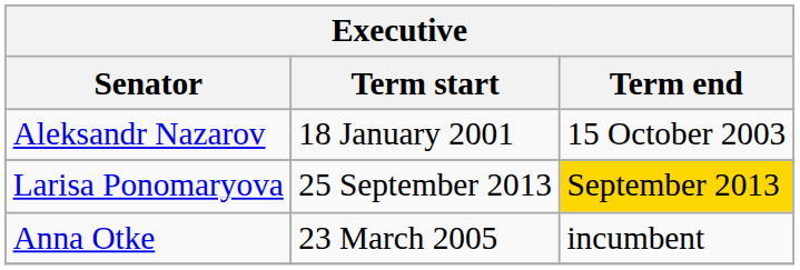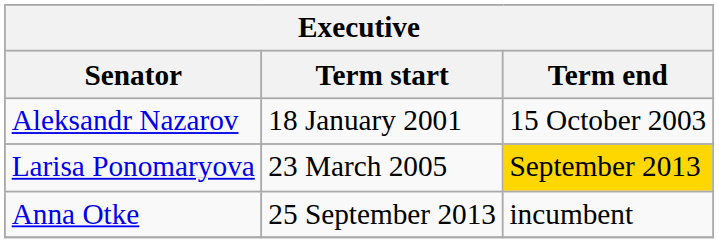 <table class="wikitable sortable">
 <tr>
 <th colspan=3>Executive</th>
 </tr>
 <tr>
 <th>Senator</th>
 <th>Term start</th>
 <th>Term end</th>
 </tr>
 <tr>
 <td><a href='#'>Aleksandr Nazarov</a></td>
 <td>18 January 2001</td>
 <td>15 October 2003</td>
 </tr>
 <tr>
 <td><a href='#'>Larisa Ponomaryova</a></td>
-<td>25 September 2013</td>
+<td>23 March 2005</td>
 <td style="background: gold;">September 2013</td>
 </tr>
 <tr>
 <td><a href='#'>Anna Otke</a></td>
-<td>23 March 2005</td>
+<td>25 September 2013</td>
 <td>incumbent</td>
 </tr>
 <tr>
 </tr>
 </table>
